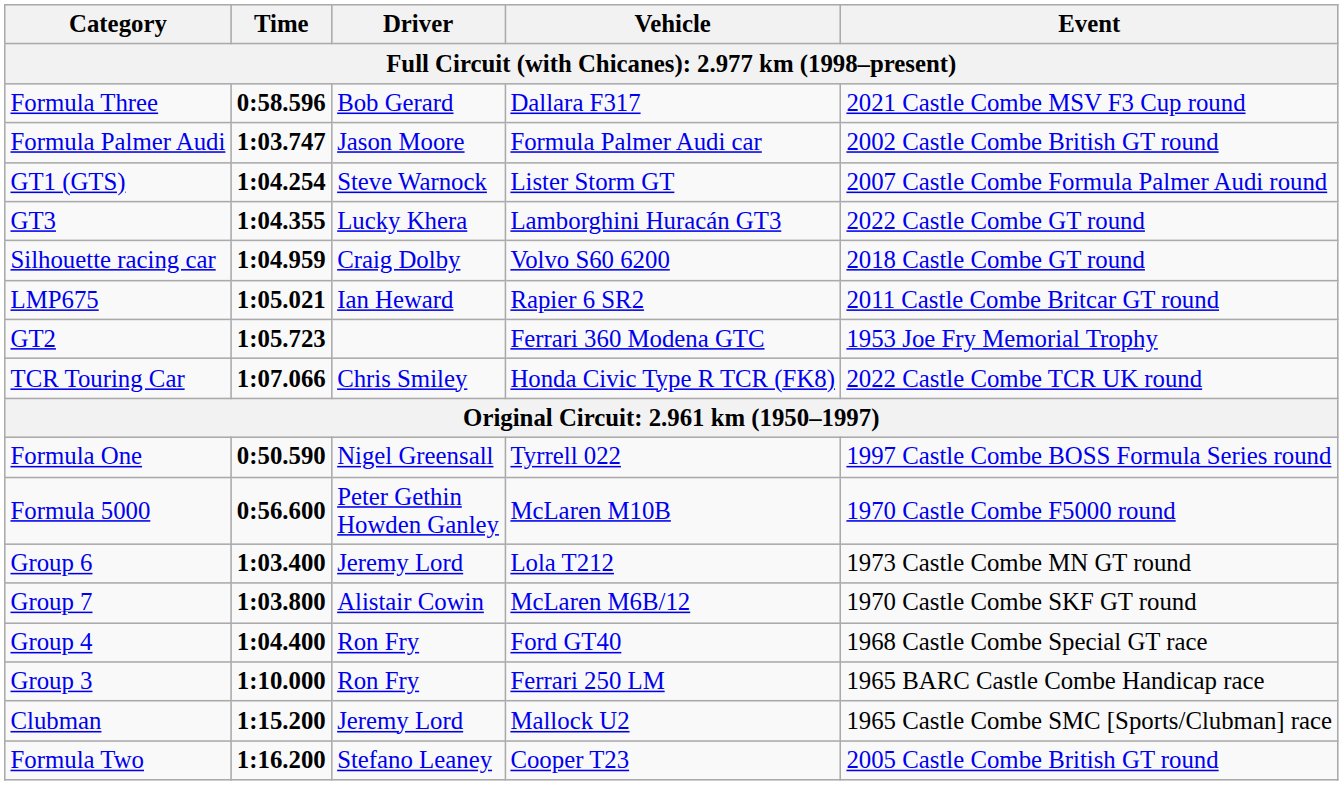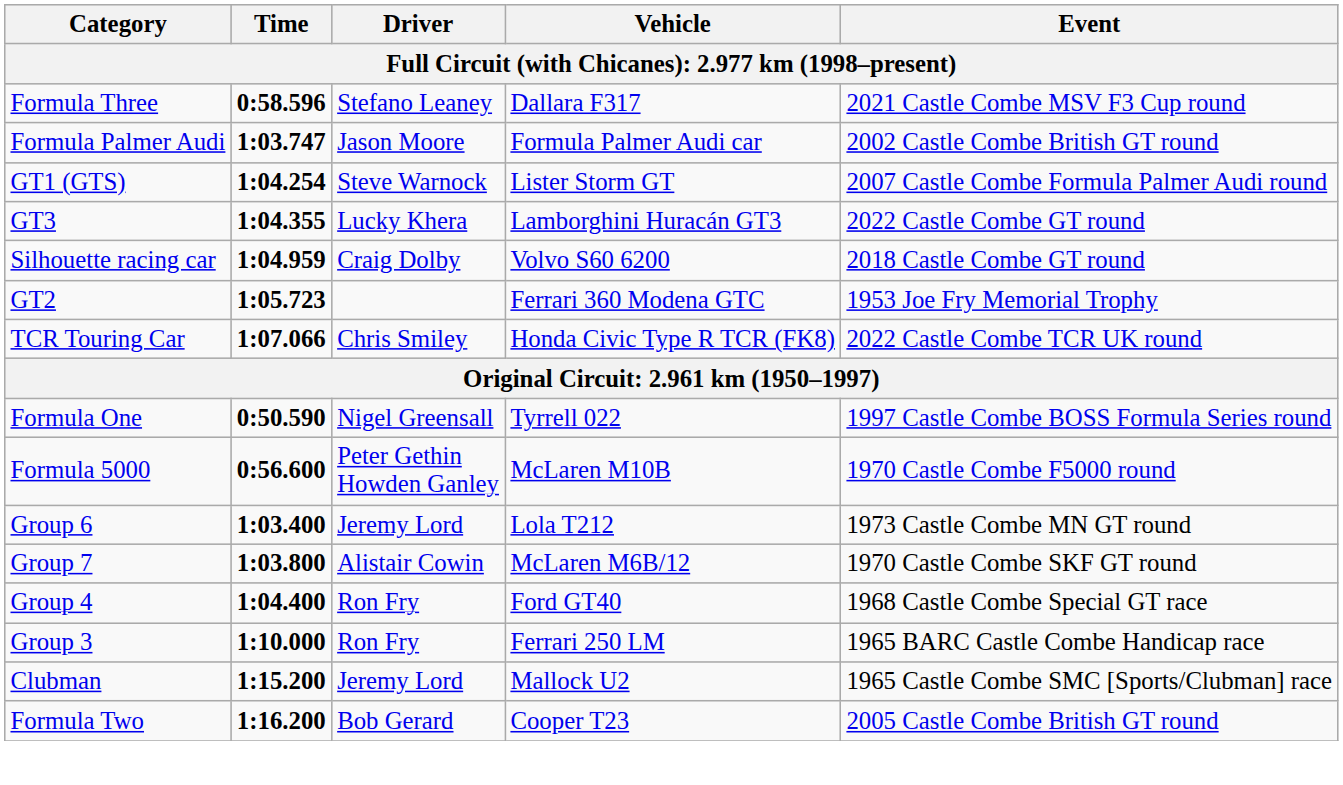 <table class="wikitable">
 <tr>
 <th>Category</th>
 <th>Time</th>
 <th>Driver</th>
 <th>Vehicle</th>
 <th>Event</th>
 </tr>
 <tr>
 <th colspan="5">Full Circuit (with Chicanes): 2.977 km (1998–present)</th>
 </tr>
 <tr>
 <td><a href='#'>Formula Three</a></td>
 <td><strong>0:58.596</strong></td>
-<td><a href='#'>Bob Gerard</a></td>
+<td><a href='#'>Stefano Leaney</a></td>
 <td><a href='#'>Dallara F317</a></td>
 <td><a href='#'>2021 Castle Combe MSV F3 Cup round</a></td>
 </tr>
 <tr>
 <td><a href='#'>Formula Palmer Audi</a></td>
 <td><strong>1:03.747</strong></td>
 <td><a href='#'>Jason Moore</a></td>
 <td><a href='#'>Formula Palmer Audi car</a></td>
 <td><a href='#'>2002 Castle Combe British GT round</a></td>
 </tr>
 <tr>
 <td><a href='#'>GT1 (GTS)</a></td>
 <td><strong>1:04.254</strong></td>
 <td><a href='#'>Steve Warnock</a></td>
 <td><a href='#'>Lister Storm GT</a></td>
 <td><a href='#'>2007 Castle Combe Formula Palmer Audi round</a></td>
 </tr>
 <tr>
 <td><a href='#'>GT3</a></td>
 <td><strong>1:04.355</strong></td>
 <td><a href='#'>Lucky Khera</a></td>
 <td><a href='#'>Lamborghini Huracán GT3</a></td>
 <td><a href='#'>2022 Castle Combe GT round</a></td>
 </tr>
 <tr>
 <td><a href='#'>Silhouette racing car</a></td>
 <td><strong>1:04.959</strong></td>
 <td><a href='#'>Craig Dolby</a></td>
 <td><a href='#'>Volvo S60 6200</a></td>
 <td><a href='#'>2018 Castle Combe GT round</a></td>
-</tr>
-<tr>
-<td><a href='#'>LMP675</a></td>
-<td><strong>1:05.021</strong></td>
-<td><a href='#'>Ian Heward</a></td>
-<td><a href='#'>Rapier 6 SR2</a></td>
-<td><a href='#'>2011 Castle Combe Britcar GT round</a></td>
 </tr>
 <tr>
 <td><a href='#'>GT2</a></td>
 <td><strong>1:05.723</strong></td>
 <td></td>
 <td><a href='#'>Ferrari 360 Modena GTC</a></td>
 <td><a href='#'>1953 Joe Fry Memorial Trophy</a></td>
 </tr>
 <tr>
 <td><a href='#'>TCR Touring Car</a></td>
 <td><strong>1:07.066</strong></td>
 <td><a href='#'>Chris Smiley</a></td>
 <td><a href='#'>Honda Civic Type R TCR (FK8)</a></td>
 <td><a href='#'>2022 Castle Combe TCR UK round</a></td>
 </tr>
 <tr>
 <th colspan="5">Original Circuit: 2.961 km (1950–1997)</th>
 </tr>
 <tr>
 <td><a href='#'>Formula One</a></td>
 <td><strong>0:50.590</strong></td>
 <td><a href='#'>Nigel Greensall</a></td>
 <td><a href='#'>Tyrrell 022</a></td>
 <td><a href='#'>1997 Castle Combe BOSS Formula Series round</a></td>
 </tr>
 <tr>
 <td><a href='#'>Formula 5000</a></td>
 <td><strong>0:56.600</strong></td>
 <td><a href='#'>Peter Gethin</a><br><a href='#'>Howden Ganley</a></td>
 <td><a href='#'>McLaren M10B</a></td>
 <td><a href='#'>1970 Castle Combe F5000 round</a></td>
 </tr>
 <tr>
 <td><a href='#'>Group 6</a></td>
 <td><strong>1:03.400</strong></td>
 <td><a href='#'>Jeremy Lord</a></td>
 <td><a href='#'>Lola T212</a></td>
 <td>1973 Castle Combe MN GT round</td>
 </tr>
 <tr>
 <td><a href='#'>Group 7</a></td>
 <td><strong>1:03.800</strong></td>
 <td><a href='#'>Alistair Cowin</a></td>
 <td><a href='#'>McLaren M6B/12</a></td>
 <td>1970 Castle Combe SKF GT round</td>
 </tr>
 <tr>
 <td><a href='#'>Group 4</a></td>
 <td><strong>1:04.400</strong></td>
 <td><a href='#'>Ron Fry</a></td>
 <td><a href='#'>Ford GT40</a></td>
 <td>1968 Castle Combe Special GT race</td>
 </tr>
 <tr>
 <td><a href='#'>Group 3</a></td>
 <td><strong>1:10.000</strong></td>
 <td><a href='#'>Ron Fry</a></td>
 <td><a href='#'>Ferrari 250 LM</a></td>
 <td>1965 BARC Castle Combe Handicap race</td>
 </tr>
 <tr>
 <td><a href='#'>Clubman</a></td>
 <td><strong>1:15.200</strong></td>
 <td><a href='#'>Jeremy Lord</a></td>
 <td><a href='#'>Mallock U2</a></td>
 <td>1965 Castle Combe SMC [Sports/Clubman] race</td>
 </tr>
 <tr>
 <td><a href='#'>Formula Two</a></td>
 <td><strong>1:16.200</strong></td>
-<td><a href='#'>Stefano Leaney</a></td>
+<td><a href='#'>Bob Gerard</a></td>
 <td><a href='#'>Cooper T23</a></td>
 <td><a href='#'>2005 Castle Combe British GT round</a></td>
 </tr>
 </table>
